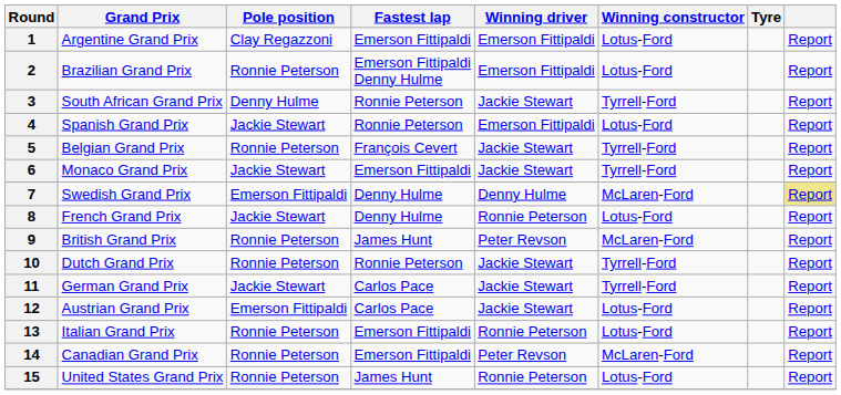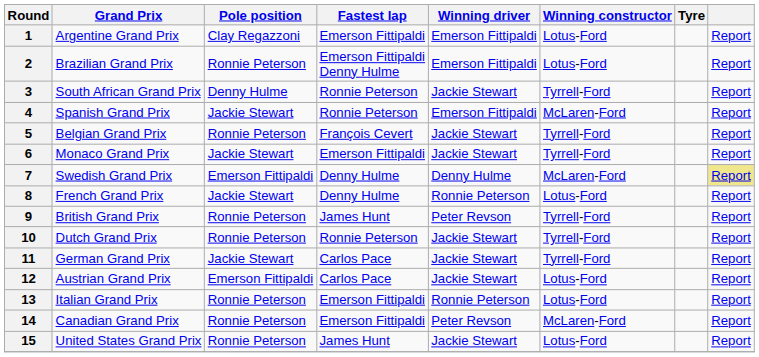 <table class="wikitable sortable" style="font-size: 85%;">
 <tr>
 <th>Round</th>
 <th><a href='#'>Grand Prix</a></th>
 <th><a href='#'>Pole position</a></th>
 <th><a href='#'>Fastest lap</a></th>
 <th><a href='#'>Winning driver</a></th>
 <th><a href='#'>Winning constructor</a></th>
 <th>Tyre</th>
 <th></th>
 </tr>
 <tr>
 <th>1</th>
 <td> <a href='#'>Argentine Grand Prix</a></td>
 <td> <a href='#'>Clay Regazzoni</a></td>
 <td> <a href='#'>Emerson Fittipaldi</a></td>
 <td> <a href='#'>Emerson Fittipaldi</a></td>
 <td> <a href='#'>Lotus</a>-<a href='#'>Ford</a></td>
 <td></td>
 <td><a href='#'>Report</a></td>
 </tr>
 <tr>
 <th>2</th>
 <td> <a href='#'>Brazilian Grand Prix</a></td>
 <td> <a href='#'>Ronnie Peterson</a></td>
 <td> <a href='#'>Emerson Fittipaldi</a><br> <a href='#'>Denny Hulme</a></td>
 <td> <a href='#'>Emerson Fittipaldi</a></td>
 <td> <a href='#'>Lotus</a>-<a href='#'>Ford</a></td>
 <td></td>
 <td><a href='#'>Report</a></td>
 </tr>
 <tr>
 <th>3</th>
 <td> <a href='#'>South African Grand Prix</a></td>
 <td> <a href='#'>Denny Hulme</a></td>
 <td> <a href='#'>Ronnie Peterson</a></td>
 <td> <a href='#'>Jackie Stewart</a></td>
 <td> <a href='#'>Tyrrell</a>-<a href='#'>Ford</a></td>
 <td></td>
 <td><a href='#'>Report</a></td>
 </tr>
 <tr>
 <th>4</th>
 <td> <a href='#'>Spanish Grand Prix</a></td>
 <td> <a href='#'>Jackie Stewart</a></td>
 <td> <a href='#'>Ronnie Peterson</a></td>
 <td> <a href='#'>Emerson Fittipaldi</a></td>
-<td> <a href='#'>Lotus</a>-<a href='#'>Ford</a></td>
+<td> <a href='#'>McLaren</a>-<a href='#'>Ford</a></td>
 <td></td>
 <td><a href='#'>Report</a></td>
 </tr>
 <tr>
 <th>5</th>
 <td> <a href='#'>Belgian Grand Prix</a></td>
 <td> <a href='#'>Ronnie Peterson</a></td>
 <td> <a href='#'>François Cevert</a></td>
 <td> <a href='#'>Jackie Stewart</a></td>
 <td> <a href='#'>Tyrrell</a>-<a href='#'>Ford</a></td>
 <td></td>
 <td><a href='#'>Report</a></td>
 </tr>
 <tr>
 <th>6</th>
 <td> <a href='#'>Monaco Grand Prix</a></td>
 <td> <a href='#'>Jackie Stewart</a></td>
 <td> <a href='#'>Emerson Fittipaldi</a></td>
 <td> <a href='#'>Jackie Stewart</a></td>
 <td> <a href='#'>Tyrrell</a>-<a href='#'>Ford</a></td>
 <td></td>
 <td><a href='#'>Report</a></td>
 </tr>
 <tr>
 <th>7</th>
 <td> <a href='#'>Swedish Grand Prix</a></td>
 <td> <a href='#'>Emerson Fittipaldi</a></td>
 <td> <a href='#'>Denny Hulme</a></td>
 <td> <a href='#'>Denny Hulme</a></td>
 <td> <a href='#'>McLaren</a>-<a href='#'>Ford</a></td>
 <td></td>
 <td style="background: khaki;"><a href='#'>Report</a></td>
 </tr>
 <tr>
 <th>8</th>
 <td> <a href='#'>French Grand Prix</a></td>
 <td> <a href='#'>Jackie Stewart</a></td>
 <td> <a href='#'>Denny Hulme</a></td>
 <td> <a href='#'>Ronnie Peterson</a></td>
 <td> <a href='#'>Lotus</a>-<a href='#'>Ford</a></td>
 <td></td>
 <td><a href='#'>Report</a></td>
 </tr>
 <tr>
 <th>9</th>
 <td> <a href='#'>British Grand Prix</a></td>
 <td> <a href='#'>Ronnie Peterson</a></td>
 <td> <a href='#'>James Hunt</a></td>
 <td> <a href='#'>Peter Revson</a></td>
-<td> <a href='#'>McLaren</a>-<a href='#'>Ford</a></td>
+<td> <a href='#'>Tyrrell</a>-<a href='#'>Ford</a></td>
 <td></td>
 <td><a href='#'>Report</a></td>
 </tr>
 <tr>
 <th>10</th>
 <td> <a href='#'>Dutch Grand Prix</a></td>
 <td> <a href='#'>Ronnie Peterson</a></td>
 <td> <a href='#'>Ronnie Peterson</a></td>
 <td> <a href='#'>Jackie Stewart</a></td>
 <td> <a href='#'>Tyrrell</a>-<a href='#'>Ford</a></td>
 <td></td>
 <td><a href='#'>Report</a></td>
 </tr>
 <tr>
 <th>11</th>
 <td> <a href='#'>German Grand Prix</a></td>
 <td> <a href='#'>Jackie Stewart</a></td>
 <td> <a href='#'>Carlos Pace</a></td>
 <td> <a href='#'>Jackie Stewart</a></td>
 <td> <a href='#'>Tyrrell</a>-<a href='#'>Ford</a></td>
 <td></td>
 <td><a href='#'>Report</a></td>
 </tr>
 <tr>
 <th>12</th>
 <td> <a href='#'>Austrian Grand Prix</a></td>
 <td> <a href='#'>Emerson Fittipaldi</a></td>
 <td> <a href='#'>Carlos Pace</a></td>
 <td> <a href='#'>Jackie Stewart</a></td>
 <td> <a href='#'>Lotus</a>-<a href='#'>Ford</a></td>
 <td></td>
 <td><a href='#'>Report</a></td>
 </tr>
 <tr>
 <th>13</th>
 <td> <a href='#'>Italian Grand Prix</a></td>
 <td> <a href='#'>Ronnie Peterson</a></td>
 <td> <a href='#'>Emerson Fittipaldi</a></td>
 <td> <a href='#'>Ronnie Peterson</a></td>
 <td> <a href='#'>Lotus</a>-<a href='#'>Ford</a></td>
 <td></td>
 <td><a href='#'>Report</a></td>
 </tr>
 <tr>
 <th>14</th>
 <td> <a href='#'>Canadian Grand Prix</a></td>
 <td> <a href='#'>Ronnie Peterson</a></td>
 <td> <a href='#'>Emerson Fittipaldi</a></td>
 <td> <a href='#'>Peter Revson</a></td>
 <td> <a href='#'>McLaren</a>-<a href='#'>Ford</a></td>
 <td></td>
 <td><a href='#'>Report</a></td>
 </tr>
 <tr>
 <th>15</th>
 <td> <a href='#'>United States Grand Prix</a></td>
 <td> <a href='#'>Ronnie Peterson</a></td>
 <td> <a href='#'>James Hunt</a></td>
-<td> <a href='#'>Ronnie Peterson</a></td>
+<td> <a href='#'>Jackie Stewart</a></td>
 <td> <a href='#'>Lotus</a>-<a href='#'>Ford</a></td>
 <td></td>
 <td><a href='#'>Report</a></td>
 </tr>
 <tr>
 </tr>
 </table>
